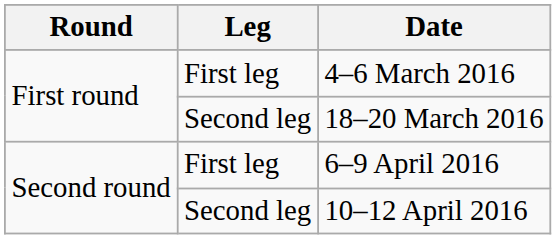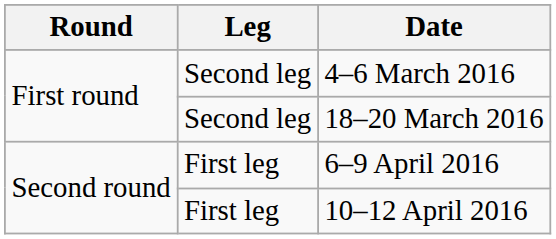 <table class="wikitable">
 <tr>
 <th>Round</th>
 <th>Leg</th>
 <th>Date</th>
 </tr>
 <tr>
 <td rowspan=2>First round</td>
-<td>First leg</td>
+<td>Second leg</td>
 <td>4–6 March 2016</td>
 </tr>
 <tr>
 <td>Second leg</td>
 <td>18–20 March 2016</td>
 </tr>
 <tr>
 <td rowspan=2>Second round</td>
 <td>First leg</td>
 <td>6–9 April 2016</td>
 </tr>
 <tr>
-<td>Second leg</td>
+<td>First leg</td>
 <td>10–12 April 2016</td>
 </tr>
 </table>
